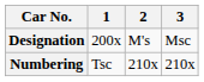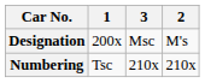 <table class="wikitable">
 <tr>
 <th>Car No.</th>
 <th>1</th>
+<th>3</th>
 <th>2</th>
-<th>3</th>
 </tr>
 <tr>
 <th>Designation</th>
 <td>200x</td>
+<td>Msc</td>
 <td>M's</td>
-<td>Msc</td>
 </tr>
 <tr>
 <th>Numbering</th>
 <td>Tsc</td>
 <td>210x</td>
 <td>210x</td>
 </tr>
 </table>
